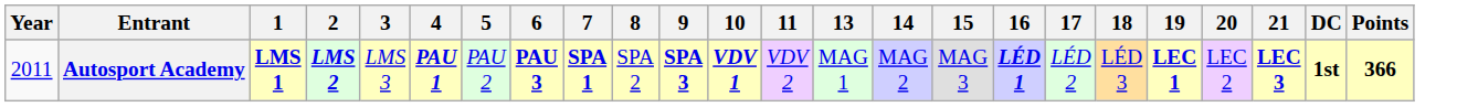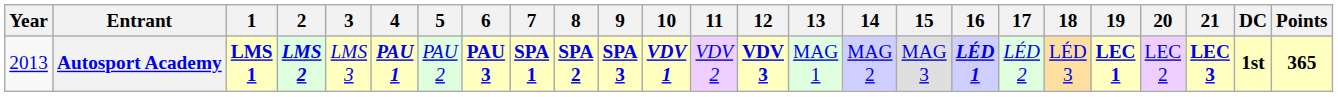 <table class="wikitable" style="text-align:center; font-size:85%">
 <tr>
 <th>Year</th>
 <th>Entrant</th>
 <th>1</th>
 <th>2</th>
 <th>3</th>
 <th>4</th>
 <th>5</th>
 <th>6</th>
 <th>7</th>
 <th>8</th>
 <th>9</th>
 <th>10</th>
 <th>11</th>
+<th>12</th>
 <th>13</th>
 <th>14</th>
 <th>15</th>
 <th>16</th>
 <th>17</th>
 <th>18</th>
 <th>19</th>
 <th>20</th>
 <th>21</th>
 <th>DC</th>
 <th>Points</th>
 </tr>
 <tr>
-<td><a href='#'>2011</a></td>
+<td><a href='#'>2013</a></td>
 <th nowrap><a href='#'>Autosport Academy</a></th>
 <td style="background:#FFFFBF;"><strong><a href='#'>LMS<br>1</a></strong><br></td>
 <td style="background:#DFFFDF;"><strong><em><a href='#'>LMS<br>2</a></em><br></strong></td>
 <td style="background:#FFFFBF;"><em><a href='#'>LMS<br>3</a></em><br></td>
 <td style="background:#FFFFBF;"><strong><em><a href='#'>PAU<br>1</a></em></strong><br></td>
 <td style="background:#DFFFDF;"><em><a href='#'>PAU<br>2</a></em><br></td>
 <td style="background:#FFFFBF;"><strong><a href='#'>PAU<br>3</a></strong><br></td>
 <td style="background:#FFFFBF;"><strong><a href='#'>SPA<br>1</a></strong><br></td>
-<td style="background:#FFFFBF;"><a href='#'>SPA<br>2</a><br></td>
+<td style="background:#FFFFBF;"><strong><a href='#'>SPA<br>2</a><br></strong></td>
 <td style="background:#FFFFBF;"><strong><a href='#'>SPA<br>3</a></strong><br></td>
 <td style="background:#FFFFBF;"><strong><em><a href='#'>VDV<br>1</a></em></strong><br></td>
 <td style="background:#EFCFFF;"><em><a href='#'>VDV<br>2</a></em><br></td>
+<td style="background:#FFFFBF;"><strong><a href='#'>VDV<br>3</a></strong><br></td>
 <td style="background:#DFFFDF;"><a href='#'>MAG<br>1</a><br></td>
 <td style="background:#CFCFFF;"><a href='#'>MAG<br>2</a><br></td>
 <td style="background:#DFDFDF;"><a href='#'>MAG<br>3</a><br></td>
 <td style="background:#CFCFFF;"><strong><em><a href='#'>LÉD<br>1</a></em></strong><br></td>
 <td style="background:#DFFFDF;"><em><a href='#'>LÉD<br>2</a></em><br></td>
 <td style="background:#FFDF9F;"><a href='#'>LÉD<br>3</a><br></td>
 <td style="background:#FFFFBF;"><strong><a href='#'>LEC<br>1</a></strong><br></td>
 <td style="background:#EFCFFF;"><a href='#'>LEC<br>2</a><br></td>
 <td style="background:#FFFFBF;"><strong><a href='#'>LEC<br>3</a></strong><br></td>
 <th style="background:#FFFFBF;">1st</th>
-<th style="background:#FFFFBF;">366</th>
+<th style="background:#FFFFBF;">365</th>
 </tr>
 </table>
